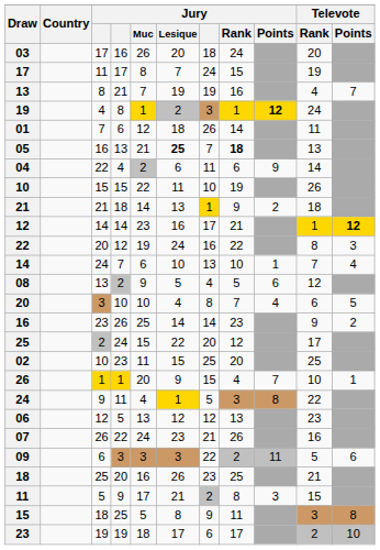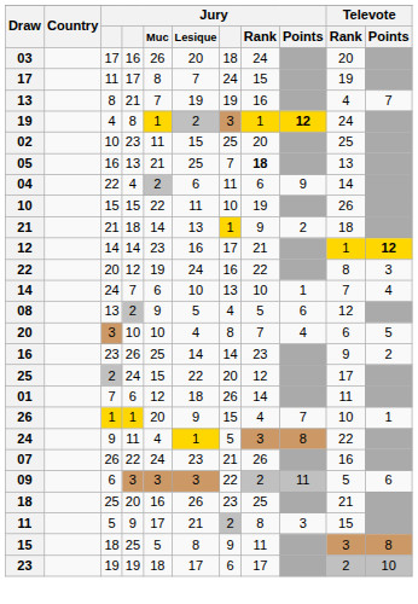 <table class="sortable wikitable collapsible plainrowheaders" style="text-align:center;">
 <tr>
 </tr>
 <tr>
 <th scope="col" rowspan="2">Draw</th>
 <th scope="col" rowspan="2">Country</th>
 <th scope="col" colspan="7">Jury</th>
 <th scope="col" colspan="2">Televote</th>
 </tr>
 <tr>
 <th scope="col"><small></small></th>
 <th scope="col"><small></small></th>
 <th scope="col"><small>Muc</small></th>
 <th scope="col"><small>Lesique</small></th>
 <th scope="col"><small></small></th>
 <th scope="col">Rank</th>
 <th scope="col">Points</th>
 <th scope="col">Rank</th>
 <th scope="col">Points</th>
 </tr>
 <tr>
 <th scope="row" style="text-align:center;">03</th>
 <td style="text-align:left;"></td>
 <td>17</td>
 <td>16</td>
 <td>26</td>
 <td>20</td>
 <td>18</td>
 <td>24</td>
 <td style="background:#AAAAAA;"></td>
 <td>20</td>
 <td style="background:#AAAAAA;"></td>
 </tr>
 <tr>
 <th scope="row" style="text-align:center;">17</th>
 <td style="text-align:left;"></td>
 <td>11</td>
 <td>17</td>
 <td>8</td>
 <td>7</td>
 <td>24</td>
 <td>15</td>
 <td style="background:#AAAAAA;"></td>
 <td>19</td>
 <td style="background:#AAAAAA;"></td>
 </tr>
 <tr>
 <th scope="row" style="text-align:center;">13</th>
 <td style="text-align:left;"></td>
 <td>8</td>
 <td>21</td>
 <td>7</td>
 <td>19</td>
 <td>19</td>
 <td>16</td>
 <td style="background:#AAAAAA;"></td>
 <td>4</td>
 <td>7</td>
 </tr>
 <tr>
 <th scope="row" style="text-align:center;">19</th>
 <td style="text-align:left;"></td>
 <td>4</td>
 <td>8</td>
 <td style="background:gold;">1</td>
 <td style="background:silver;">2</td>
 <td style="background:#CC9966;">3</td>
 <td style="background:gold;">1</td>
 <td style="background:gold;"><strong>12</strong></td>
 <td>24</td>
 <td style="background:#AAAAAA;"></td>
 </tr>
 <tr>
-<th scope="row" style="text-align:center;">01</th>
+<th scope="row" style="text-align:center;">02</th>
 <td style="text-align:left;"></td>
-<td>7</td>
-<td>6</td>
-<td>12</td>
-<td>18</td>
-<td>26</td>
-<td>14</td>
+<td>10</td>
+<td>23</td>
+<td>11</td>
+<td>15</td>
+<td>25</td>
+<td>20</td>
 <td style="background:#AAAAAA;"></td>
-<td>11</td>
+<td>25</td>
 <td style="background:#AAAAAA;"></td>
 </tr>
 <tr>
 <th scope="row" style="text-align:center;">05</th>
 <td style="text-align:left;"></td>
 <td>16</td>
 <td>13</td>
 <td>21</td>
-<td><strong>25</strong></td>
+<td>25</td>
 <td>7</td>
 <td><strong>18</strong></td>
 <td style="background:#AAAAAA;"></td>
 <td>13</td>
 <td style="background:#AAAAAA;"></td>
 </tr>
 <tr>
 <th scope="row" style="text-align:center;">04</th>
 <td style="text-align:left;"></td>
 <td>22</td>
 <td>4</td>
 <td style="background:silver;">2</td>
 <td>6</td>
 <td>11</td>
 <td>6</td>
 <td>9</td>
 <td>14</td>
 <td style="background:#AAAAAA;"></td>
 </tr>
 <tr>
 <th scope="row" style="text-align:center;">10</th>
 <td style="text-align:left;"></td>
 <td>15</td>
 <td>15</td>
 <td>22</td>
 <td>11</td>
 <td>10</td>
 <td>19</td>
 <td style="background:#AAAAAA;"></td>
 <td>26</td>
 <td style="background:#AAAAAA;"></td>
 </tr>
 <tr>
 <th scope="row" style="text-align:center;">21</th>
 <td style="text-align:left;"></td>
 <td>21</td>
 <td>18</td>
 <td>14</td>
 <td>13</td>
 <td style="background:gold;">1</td>
 <td>9</td>
 <td>2</td>
 <td>18</td>
 <td style="background:#AAAAAA;"></td>
 </tr>
 <tr>
 <th scope="row" style="text-align:center;">12</th>
 <td style="text-align:left;"></td>
 <td>14</td>
 <td>14</td>
 <td>23</td>
 <td>16</td>
 <td>17</td>
 <td>21</td>
 <td style="background:#AAAAAA;"></td>
 <td style="background:gold;">1</td>
 <td style="background:gold;"><strong>12</strong></td>
 </tr>
 <tr>
 <th scope="row" style="text-align:center;">22</th>
 <td style="text-align:left;"></td>
 <td>20</td>
 <td>12</td>
 <td>19</td>
 <td>24</td>
 <td>16</td>
 <td>22</td>
 <td style="background:#AAAAAA;"></td>
 <td>8</td>
 <td>3</td>
 </tr>
 <tr>
 <th scope="row" style="text-align:center;">14</th>
 <td style="text-align:left;"></td>
 <td>24</td>
 <td>7</td>
 <td>6</td>
 <td>10</td>
 <td>13</td>
 <td>10</td>
 <td>1</td>
 <td>7</td>
 <td>4</td>
 </tr>
 <tr>
 <th scope="row" style="text-align:center;">08</th>
 <td style="text-align:left;"></td>
 <td>13</td>
 <td style="background:silver;">2</td>
 <td>9</td>
 <td>5</td>
 <td>4</td>
 <td>5</td>
 <td>6</td>
 <td>12</td>
 <td style="background:#AAAAAA;"></td>
 </tr>
 <tr>
 <th scope="row" style="text-align:center;">20</th>
 <td style="text-align:left;"></td>
 <td style="background:#CC9966;">3</td>
 <td>10</td>
 <td>10</td>
 <td>4</td>
 <td>8</td>
 <td>7</td>
 <td>4</td>
 <td>6</td>
 <td>5</td>
 </tr>
 <tr>
 <th scope="row" style="text-align:center;">16</th>
 <td style="text-align:left;"></td>
 <td>23</td>
 <td>26</td>
 <td>25</td>
 <td>14</td>
 <td>14</td>
 <td>23</td>
 <td style="background:#AAAAAA;"></td>
 <td>9</td>
 <td>2</td>
 </tr>
 <tr>
 <th scope="row" style="text-align:center;">25</th>
 <td style="text-align:left;"></td>
 <td style="background:silver;">2</td>
 <td>24</td>
 <td>15</td>
 <td>22</td>
 <td>20</td>
 <td>12</td>
 <td style="background:#AAAAAA;"></td>
 <td>17</td>
 <td style="background:#AAAAAA;"></td>
 </tr>
 <tr>
-<th scope="row" style="text-align:center;">02</th>
+<th scope="row" style="text-align:center;">01</th>
 <td style="text-align:left;"></td>
-<td>10</td>
-<td>23</td>
+<td>7</td>
+<td>6</td>
+<td>12</td>
+<td>18</td>
+<td>26</td>
+<td>14</td>
+<td style="background:#AAAAAA;"></td>
 <td>11</td>
-<td>15</td>
-<td>25</td>
-<td>20</td>
-<td style="background:#AAAAAA;"></td>
-<td>25</td>
 <td style="background:#AAAAAA;"></td>
 </tr>
 <tr>
 <th scope="row" style="text-align:center;">26</th>
 <td style="text-align:left;"></td>
 <td style="background:gold;">1</td>
 <td style="background:gold;">1</td>
 <td>20</td>
 <td>9</td>
 <td>15</td>
 <td>4</td>
 <td>7</td>
 <td>10</td>
 <td>1</td>
 </tr>
 <tr>
 <th scope="row" style="text-align:center;">24</th>
 <td style="text-align:left;"></td>
 <td>9</td>
 <td>11</td>
 <td>4</td>
 <td style="background:gold;">1</td>
 <td>5</td>
 <td style="background:#CC9966;">3</td>
 <td style="background:#CC9966;">8</td>
 <td>22</td>
-<td style="background:#AAAAAA;"></td>
-</tr>
-<tr>
-<th scope="row" style="text-align:center;">06</th>
-<td style="text-align:left;"></td>
-<td>12</td>
-<td>5</td>
-<td>13</td>
-<td>12</td>
-<td>12</td>
-<td>13</td>
-<td style="background:#AAAAAA;"></td>
-<td>23</td>
 <td style="background:#AAAAAA;"></td>
 </tr>
 <tr>
 <th scope="row" style="text-align:center;">07</th>
 <td style="text-align:left;"></td>
 <td>26</td>
 <td>22</td>
 <td>24</td>
 <td>23</td>
 <td>21</td>
 <td>26</td>
 <td style="background:#AAAAAA;"></td>
 <td>16</td>
 <td style="background:#AAAAAA;"></td>
 </tr>
 <tr>
 <th scope="row" style="text-align:center;">09</th>
 <td style="text-align:left;"></td>
 <td>6</td>
 <td style="background:#CC9966;">3</td>
 <td style="background:#CC9966;">3</td>
 <td style="background:#CC9966;">3</td>
 <td>22</td>
 <td style="background:silver;">2</td>
 <td style="background:silver;">11</td>
 <td>5</td>
 <td>6</td>
 </tr>
 <tr>
 <th scope="row" style="text-align:center;">18</th>
 <td style="text-align:left;"></td>
 <td>25</td>
 <td>20</td>
 <td>16</td>
 <td>26</td>
 <td>23</td>
 <td>25</td>
 <td style="background:#AAAAAA;"></td>
 <td>21</td>
 <td style="background:#AAAAAA;"></td>
 </tr>
 <tr>
 <th scope="row" style="text-align:center;">11</th>
 <td style="text-align:left;"></td>
 <td>5</td>
 <td>9</td>
 <td>17</td>
 <td>21</td>
 <td style="background:silver;">2</td>
 <td>8</td>
 <td>3</td>
 <td>15</td>
 <td style="background:#AAAAAA;"></td>
 </tr>
 <tr>
 <th scope="row" style="text-align:center;">15</th>
 <td style="text-align:left;"></td>
 <td>18</td>
 <td>25</td>
 <td>5</td>
 <td>8</td>
 <td>9</td>
 <td>11</td>
 <td style="background:#AAAAAA;"></td>
 <td style="background:#CC9966;">3</td>
 <td style="background:#CC9966;">8</td>
 </tr>
 <tr>
 <th scope="row" style="text-align:center;">23</th>
 <td style="text-align:left;"></td>
 <td>19</td>
 <td>19</td>
 <td>18</td>
 <td>17</td>
 <td>6</td>
 <td>17</td>
 <td style="background:#AAAAAA;"></td>
 <td style="background:silver;">2</td>
 <td style="background:silver;">10</td>
 </tr>
 </table>
